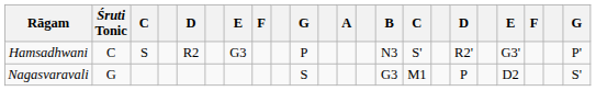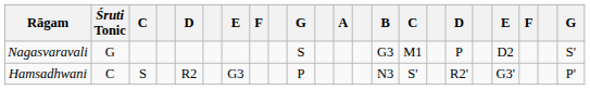 <table class="wikitable" style="text-align:center">
 <tr>
 <th>Rāgam</th>
 <th><em>Śruti</em><br>Tonic</th>
 <th>C</th>
 <th></th>
 <th>D</th>
 <th></th>
 <th>E</th>
 <th>F</th>
 <th></th>
 <th>G</th>
 <th></th>
 <th>A</th>
 <th></th>
 <th>B</th>
 <th>C</th>
 <th></th>
 <th>D</th>
 <th></th>
 <th>E</th>
 <th>F</th>
 <th></th>
 <th>G</th>
 </tr>
 <tr>
+<td><em>Nagasvaravali</em></td>
+<td>G</td>
+<td></td>
+<td></td>
+<td></td>
+<td></td>
+<td></td>
+<td></td>
+<td></td>
+<td>S</td>
+<td></td>
+<td></td>
+<td></td>
+<td>G3</td>
+<td>M1</td>
+<td></td>
+<td>P</td>
+<td></td>
+<td>D2</td>
+<td></td>
+<td></td>
+<td>S'</td>
+</tr>
+<tr>
 <td><em>Hamsadhwani</em></td>
 <td>C</td>
 <td width="25px">S</td>
 <td width="15px"></td>
 <td width="25px">R2</td>
 <td width="15px"></td>
 <td width="25px">G3</td>
 <td width="15px"></td>
 <td width="15px"></td>
 <td width="25px">P</td>
 <td width="15px"></td>
 <td width="15px"></td>
 <td width="15px"></td>
 <td width="25px">N3</td>
 <td width="25px">S'</td>
 <td width="15px"></td>
 <td width="25px">R2'</td>
 <td width="15px"></td>
 <td width="25px">G3'</td>
 <td width="15px"></td>
 <td width="15px"></td>
 <td width="25px">P'</td>
 </tr>
-<tr>
-<td><em>Nagasvaravali</em></td>
-<td>G</td>
-<td></td>
-<td></td>
-<td></td>
-<td></td>
-<td></td>
-<td></td>
-<td></td>
-<td>S</td>
-<td></td>
-<td></td>
-<td></td>
-<td>G3</td>
-<td>M1</td>
-<td></td>
-<td>P</td>
-<td></td>
-<td>D2</td>
-<td></td>
-<td></td>
-<td>S'</td>
-</tr>
 </table>
